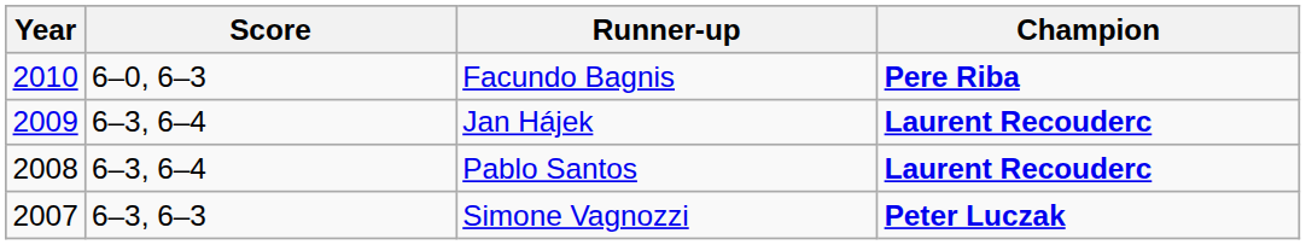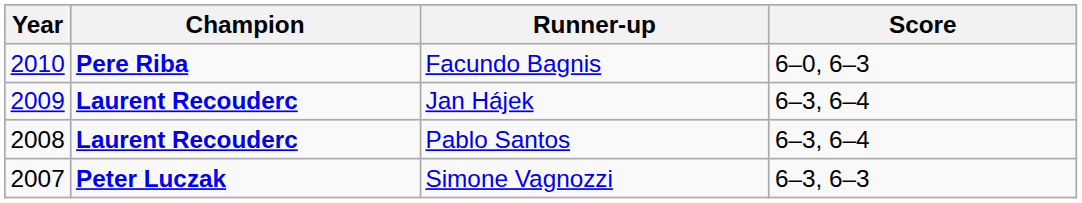 <table class="wikitable" style="font-size:90%">
 <tr>
 <th>Year</th>
+<th width="200">Champion</th>
+<th width="200">Runner-up</th>
 <th width="175">Score</th>
-<th width="200">Runner-up</th>
-<th width="200">Champion</th>
 </tr>
 <tr>
 <td><a href='#'>2010</a></td>
+<td> <strong><a href='#'>Pere Riba</a></strong></td>
+<td> <a href='#'>Facundo Bagnis</a></td>
 <td>6–0, 6–3</td>
-<td> <a href='#'>Facundo Bagnis</a></td>
-<td> <strong><a href='#'>Pere Riba</a></strong></td>
 </tr>
 <tr>
 <td><a href='#'>2009</a></td>
+<td> <strong><a href='#'>Laurent Recouderc</a></strong></td>
+<td> <a href='#'>Jan Hájek</a></td>
 <td>6–3, 6–4</td>
-<td> <a href='#'>Jan Hájek</a></td>
-<td> <strong><a href='#'>Laurent Recouderc</a></strong></td>
 </tr>
 <tr>
 <td>2008</td>
+<td> <strong><a href='#'>Laurent Recouderc</a></strong></td>
+<td> <a href='#'>Pablo Santos</a></td>
 <td>6–3, 6–4</td>
-<td> <a href='#'>Pablo Santos</a></td>
-<td> <strong><a href='#'>Laurent Recouderc</a></strong></td>
 </tr>
 <tr>
 <td>2007</td>
+<td> <strong><a href='#'>Peter Luczak</a></strong></td>
+<td> <a href='#'>Simone Vagnozzi</a></td>
 <td>6–3, 6–3</td>
-<td> <a href='#'>Simone Vagnozzi</a></td>
-<td> <strong><a href='#'>Peter Luczak</a></strong></td>
 </tr>
 </table>
